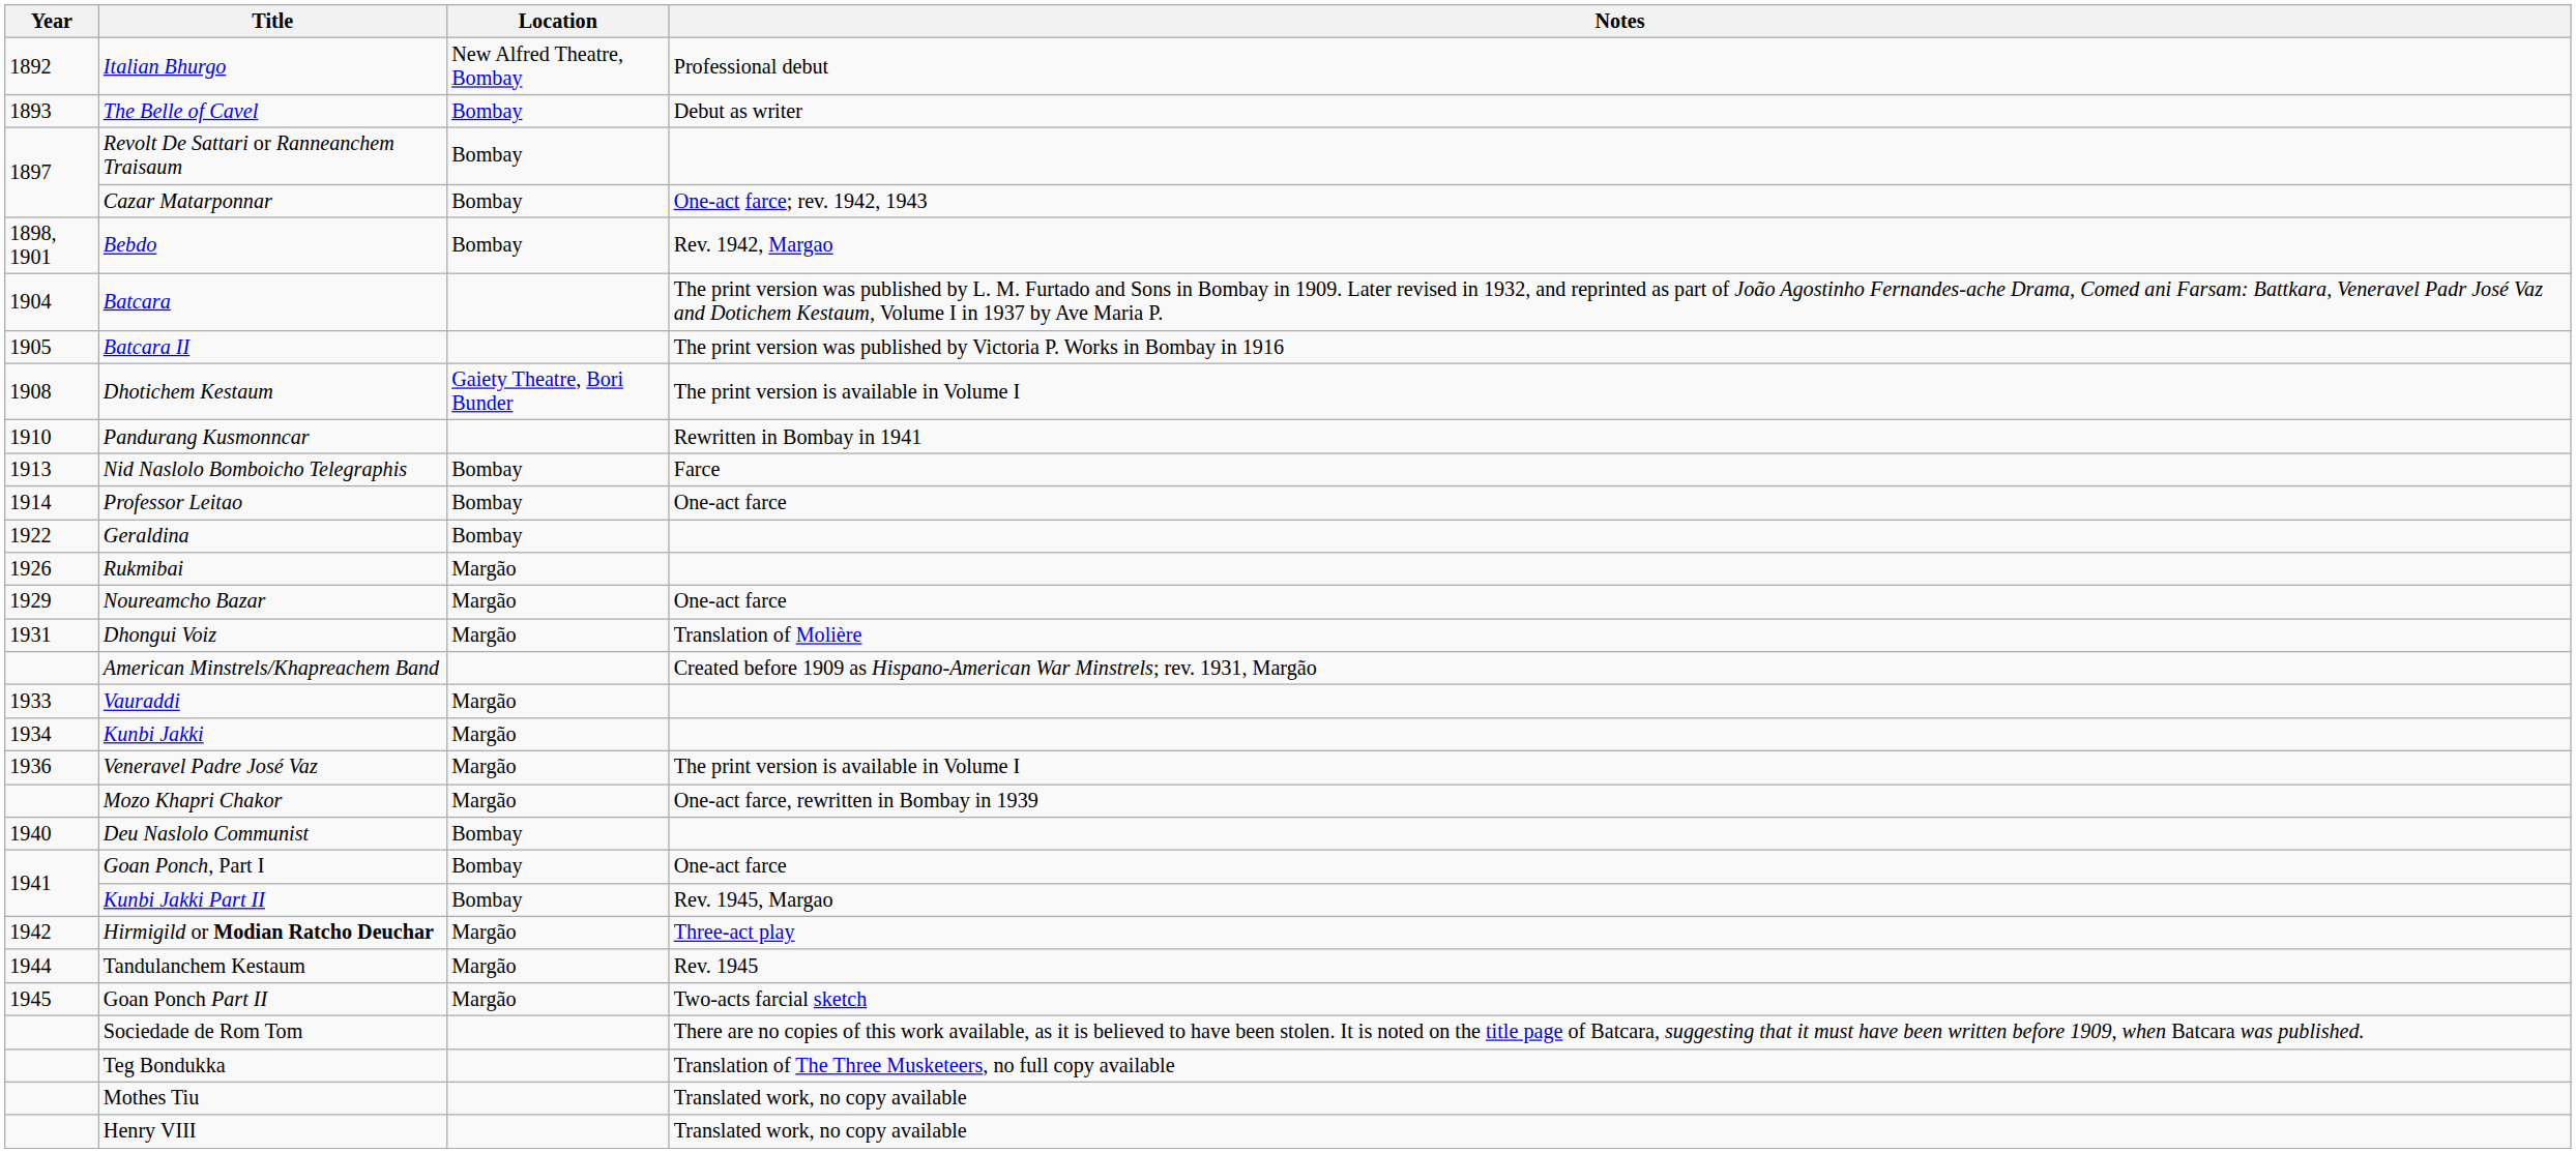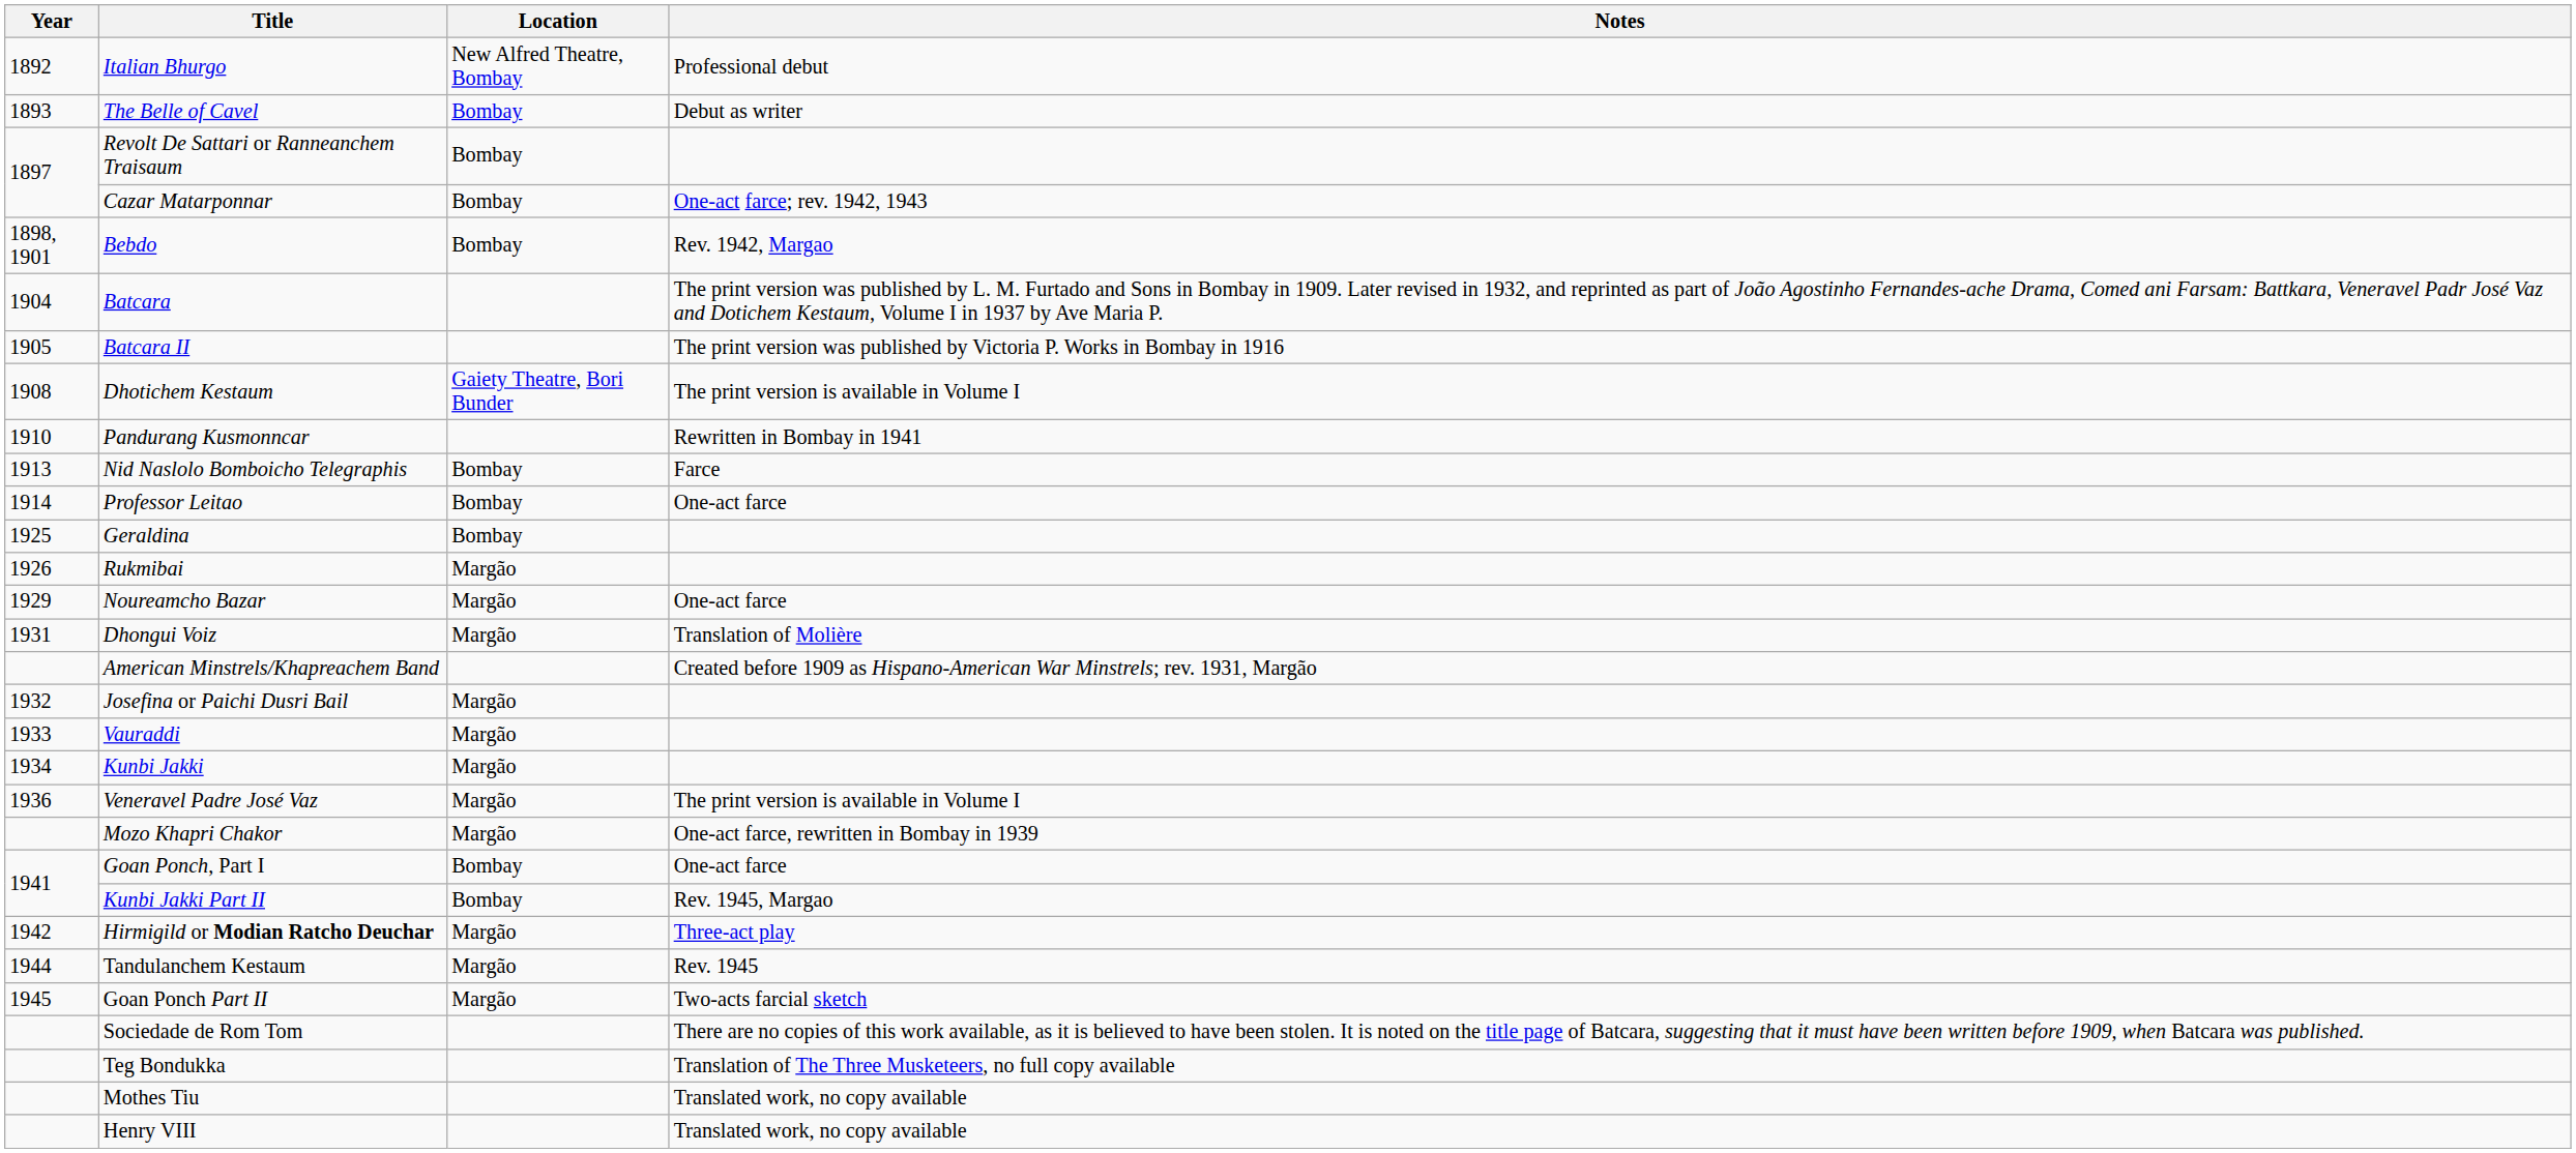 <table class="wikitable">
 <tr>
 <th>Year</th>
 <th>Title</th>
 <th>Location</th>
 <th>Notes</th>
 </tr>
 <tr>
 <td>1892</td>
 <td><em><a href='#'>Italian Bhurgo</a></em></td>
 <td>New Alfred Theatre, <a href='#'>Bombay</a></td>
 <td>Professional debut</td>
 </tr>
 <tr>
 <td>1893</td>
 <td><em><a href='#'>The Belle of Cavel</a></em></td>
 <td><a href='#'>Bombay</a></td>
 <td>Debut as writer</td>
 </tr>
 <tr>
 <td rowspan="2">1897</td>
 <td><em>Revolt De Sattari</em> or <em>Ranneanchem Traisaum</em></td>
 <td>Bombay</td>
 <td></td>
 </tr>
 <tr>
 <td><em>Cazar Matarponnar</em></td>
 <td>Bombay</td>
 <td><a href='#'>One-act</a> <a href='#'>farce</a>; rev. 1942, 1943</td>
 </tr>
 <tr>
 <td>1898, 1901</td>
 <td><em><a href='#'>Bebdo</a></em></td>
 <td>Bombay</td>
 <td>Rev. 1942, <a href='#'>Margao</a></td>
 </tr>
 <tr>
 <td>1904</td>
 <td><em><a href='#'>Batcara</a></em></td>
 <td></td>
 <td>The print version was published by L. M. Furtado and Sons in Bombay in 1909. Later revised in 1932, and reprinted as part of <em>João Agostinho Fernandes-ache Drama, Comed ani Farsam: Battkara, Veneravel Padr José Vaz and Dotichem Kestaum</em>, Volume I in 1937 by Ave Maria P.</td>
 </tr>
 <tr>
 <td>1905</td>
 <td><em><a href='#'>Batcara II</a></em></td>
 <td></td>
 <td>The print version was published by Victoria P. Works in Bombay in 1916</td>
 </tr>
 <tr>
 <td>1908</td>
 <td><em>Dhotichem Kestaum</em></td>
 <td><a href='#'>Gaiety Theatre</a>, <a href='#'>Bori Bunder</a></td>
 <td>The print version is available in Volume I</td>
 </tr>
 <tr>
 <td>1910</td>
 <td><em>Pandurang Kusmonncar</em></td>
 <td></td>
 <td>Rewritten in Bombay in 1941</td>
 </tr>
 <tr>
 <td>1913</td>
 <td><em>Nid Naslolo Bomboicho Telegraphis</em></td>
 <td>Bombay</td>
 <td>Farce</td>
 </tr>
 <tr>
 <td>1914</td>
 <td><em>Professor Leitao</em></td>
 <td>Bombay</td>
 <td>One-act farce</td>
 </tr>
 <tr>
-<td>1922</td>
+<td>1925</td>
 <td><em>Geraldina</em></td>
 <td>Bombay</td>
 <td></td>
 </tr>
 <tr>
 <td>1926</td>
 <td><em>Rukmibai</em></td>
 <td>Margão</td>
 <td></td>
 </tr>
 <tr>
 <td>1929</td>
 <td><em>Noureamcho Bazar</em></td>
 <td>Margão</td>
 <td>One-act farce</td>
 </tr>
 <tr>
 <td>1931</td>
 <td><em>Dhongui Voiz</em></td>
 <td>Margão</td>
 <td>Translation of <a href='#'>Molière</a></td>
 </tr>
 <tr>
 <td></td>
 <td><em>American Minstrels/Khapreachem Band</em></td>
 <td></td>
 <td>Created before 1909 as <em>Hispano-American War Minstrels</em>; rev. 1931, Margão</td>
 </tr>
 <tr>
+<td>1932</td>
+<td><em>Josefina</em> or <em>Paichi Dusri Bail</em></td>
+<td>Margão</td>
+<td></td>
+</tr>
+<tr>
 <td>1933</td>
 <td><em><a href='#'>Vauraddi</a></em></td>
 <td>Margão</td>
 <td></td>
 </tr>
 <tr>
 <td>1934</td>
 <td><em><a href='#'>Kunbi Jakki</a></em></td>
 <td>Margão</td>
 <td></td>
 </tr>
 <tr>
 <td>1936</td>
 <td><em>Veneravel Padre José Vaz</em></td>
 <td>Margão</td>
 <td>The print version is available in Volume I</td>
 </tr>
 <tr>
 <td></td>
 <td><em>Mozo Khapri Chakor</em></td>
 <td>Margão</td>
 <td>One-act farce, rewritten in Bombay in 1939</td>
-</tr>
-<tr>
-<td>1940</td>
-<td><em>Deu Naslolo Communist</em></td>
-<td>Bombay</td>
-<td></td>
 </tr>
 <tr>
 <td rowspan="2">1941</td>
 <td><em>Goan Ponch</em>, Part I</td>
 <td>Bombay</td>
 <td>One-act farce</td>
 </tr>
 <tr>
 <td><em><a href='#'>Kunbi Jakki Part II</a></em></td>
 <td>Bombay</td>
 <td>Rev. 1945, Margao</td>
 </tr>
 <tr>
 <td>1942</td>
 <td><em>Hirmigild</em> or <strong>Modian Ratcho Deuchar<em></td>
 <td>Margão</td>
 <td><a href='#'>Three-act play</a></td>
 </tr>
 <tr>
 <td>1944</td>
 <td></em>Tandulanchem Kestaum<em></td>
 <td>Margão</td>
 <td>Rev. 1945</td>
 </tr>
 <tr>
 <td>1945</td>
 <td></em>Goan Ponch<em> Part II</td>
 <td>Margão</td>
 <td>Two-acts farcial <a href='#'>sketch</a></td>
 </tr>
 <tr>
 <td></td>
 <td></em>Sociedade de Rom Tom<em></td>
 <td></td>
 <td>There are no copies of this work available, as it is believed to have been stolen. It is noted on the <a href='#'>title page</a> of </em>Batcara<em>, suggesting that it must have been written before 1909, when </em>Batcara<em> was published.</td>
 </tr>
 <tr>
 <td></td>
 <td></em>Teg Bondukka<em></td>
 <td></td>
 <td>Translation of <a href='#'>The Three Musketeers</a>, no full copy available</td>
 </tr>
 <tr>
 <td></td>
 <td></em>Mothes Tiu<em></td>
 <td></td>
 <td>Translated work, no copy available</td>
 </tr>
 <tr>
 <td></td>
 <td></em>Henry VIII<em></td>
 <td></td>
 <td>Translated work, no copy available</td>
 </tr>
 </table>
